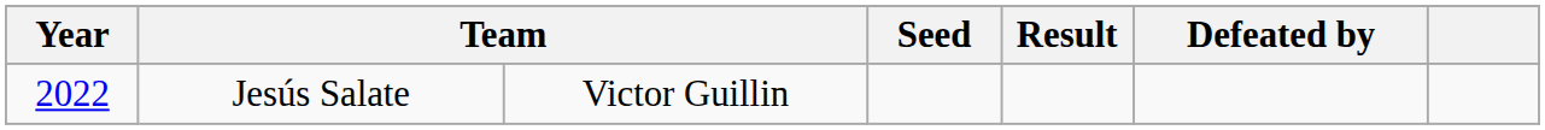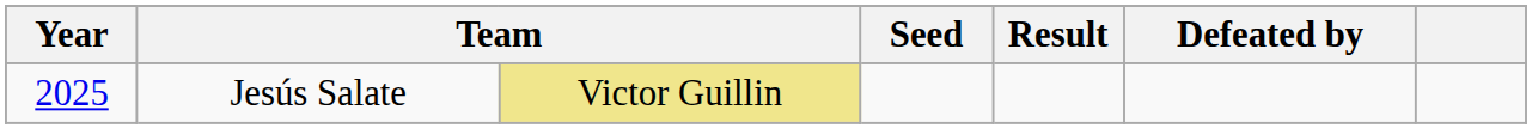 <table class="wikitable" style="text-align: center;">
 <tr style= "background: #e2e2e2;">
 </tr>
 <tr style="background: #efefef;">
 <th width=50px>Year</th>
 <th colspan="2">Team</th>
 <th width=50px>Seed</th>
 <th width=50px>Result</th>
 <th width=120px>Defeated by</th>
 <th width=40px></th>
 </tr>
 <tr>
-<td><a href='#'>2022</a></td>
+<td><a href='#'>2025</a></td>
 <td width=150px>Jesús Salate</td>
-<td width=150px>Victor Guillin</td>
+<td width=150px style="background: khaki;">Victor Guillin</td>
 <td></td>
 <td></td>
 <td></td>
 <td></td>
 </tr>
 </table>
